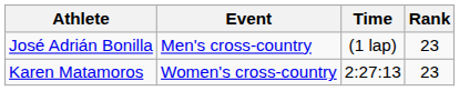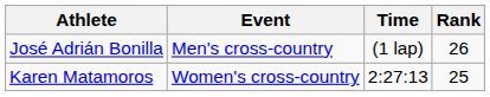 <table class=wikitable style="font-size:90%">
 <tr>
 <th>Athlete</th>
 <th>Event</th>
 <th>Time</th>
 <th>Rank</th>
 </tr>
 <tr align=center>
 <td align=left><a href='#'>José Adrián Bonilla</a></td>
 <td align=left><a href='#'>Men's cross-country</a></td>
 <td> (1 lap)</td>
-<td>23</td>
+<td>26</td>
 </tr>
 <tr align=center>
 <td align=left><a href='#'>Karen Matamoros</a></td>
 <td align=left><a href='#'>Women's cross-country</a></td>
 <td>2:27:13</td>
-<td>23</td>
+<td>25</td>
 </tr>
 </table>
